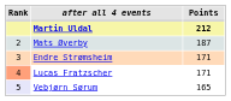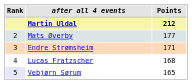 <table cellspacing="1" cellpadding="3" style="border:1px solid #AAAAAA;font-size:86%">
 <tr style="background-color: #E4E4E4;">
 <th style="border-bottom:1px solid #AAAAAA; width: 10px;">Rank</th>
 <th style="border-bottom:1px solid #AAAAAA; width: 200px;"><em>after all 4 events</em></th>
 <th style="border-bottom:1px solid #AAAAAA; width: 50px;">Points</th>
 </tr>
 <tr style="background:#f7f6a8;">
 <td style="text-align:center"></td>
 <td> <strong><a href='#'>Martin Uldal</a></strong></td>
 <td align=center><strong>212</strong></td>
 </tr>
 <tr style="background:#dce5e5;">
 <td align=center>2</td>
 <td> <a href='#'>Mats Øverby</a></td>
-<td align=center>187</td>
+<td align=center>177</td>
 </tr>
 <tr style="background:#ffdab9;">
 <td align=center>3</td>
 <td> <a href='#'>Endre Strømsheim</a></td>
 <td align=center>171</td>
 </tr>
 <tr>
-<td align=center style="background: lightsalmon;">4</td>
+<td align=center>4</td>
 <td> <a href='#'>Lucas Fratzscher</a></td>
-<td align=center>171</td>
+<td align=center>168</td>
 </tr>
 <tr>
 <td align=center style="background: lavender;">5</td>
 <td> <a href='#'>Vebjørn Sørum</a></td>
 <td align=center>165</td>
 </tr>
 </table>
